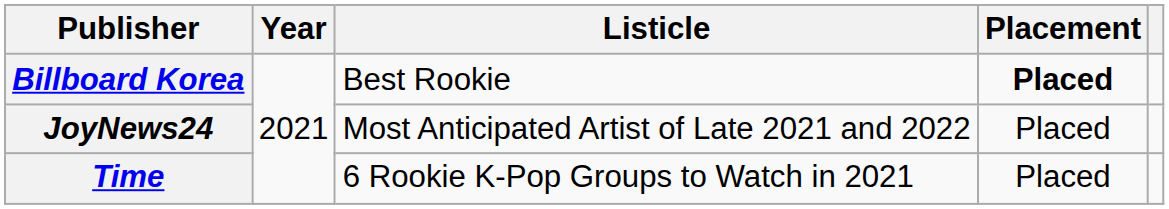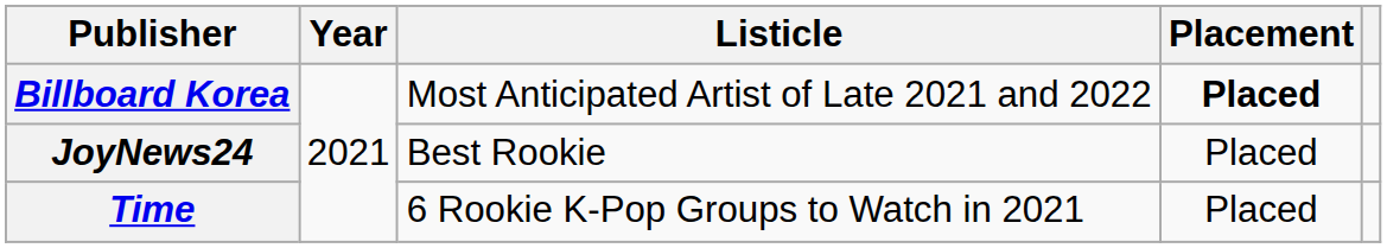 <table class="wikitable plainrowheaders sortable" style="text-align:center">
 <tr>
 <th scope="col">Publisher </th>
 <th scope="col">Year </th>
 <th scope="col">Listicle </th>
 <th scope="col">Placement </th>
 <th scope="col" class="unsortable"></th>
 </tr>
 <tr>
 <th scope="row"><em><a href='#'>Billboard Korea</a></em></th>
 <td rowspan="3">2021</td>
-<td style="text-align:left">Best Rookie</td>
+<td style="text-align:left">Most Anticipated Artist of Late 2021 and 2022</td>
 <td><strong>Placed</strong></td>
 <td></td>
 </tr>
 <tr>
 <th scope="row"><em>JoyNews24</em></th>
-<td style="text-align:left">Most Anticipated Artist of Late 2021 and 2022</td>
+<td style="text-align:left">Best Rookie</td>
 <td>Placed</td>
 <td></td>
 </tr>
 <tr>
 <th scope="row"><em><a href='#'>Time</a></em></th>
 <td style="text-align:left">6 Rookie K-Pop Groups to Watch in 2021</td>
 <td>Placed</td>
 <td></td>
 </tr>
 </table>
